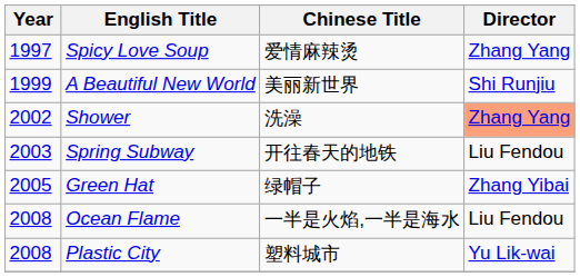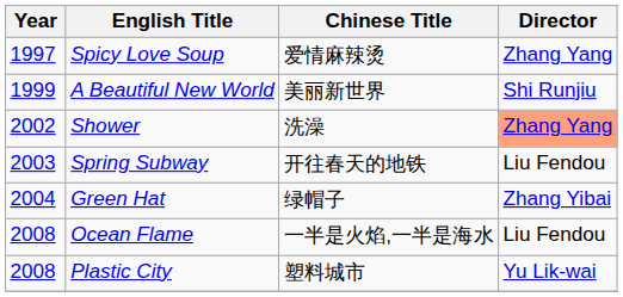 <table class="wikitable">
 <tr>
 <th align="left" valign="top" width="40">Year</th>
 <th align="left" valign="top">English Title</th>
 <th align="left" valign="top">Chinese Title</th>
 <th align="left" valign="top">Director</th>
 </tr>
 <tr>
 <td align="left" valign="top"><a href='#'>1997</a></td>
 <td align="left" valign="top"><em><a href='#'>Spicy Love Soup</a></em></td>
 <td align="left" valign="top">爱情麻辣烫</td>
 <td align="left" valign="top"><a href='#'>Zhang Yang</a></td>
 </tr>
 <tr>
 <td align="left" valign="top"><a href='#'>1999</a></td>
 <td align="left" valign="top"><em><a href='#'>A Beautiful New World</a></em></td>
 <td align="left" valign="top">美丽新世界</td>
 <td align="left" valign="top"><a href='#'>Shi Runjiu</a></td>
 </tr>
 <tr>
 <td align="left" valign="top"><a href='#'>2002</a></td>
 <td align="left" valign="top"><em><a href='#'>Shower</a></em></td>
 <td align="left" valign="top">洗澡</td>
 <td align="left" valign="top" style="background: lightsalmon;"><a href='#'>Zhang Yang</a></td>
 </tr>
 <tr>
 <td align="left" valign="top"><a href='#'>2003</a></td>
 <td align="left" valign="top"><em><a href='#'>Spring Subway</a></em></td>
 <td align="left" valign="top">开往春天的地铁</td>
 <td align="left" valign="top">Liu Fendou</td>
 </tr>
 <tr>
-<td align="left" valign="top"><a href='#'>2005</a></td>
+<td align="left" valign="top"><a href='#'>2004</a></td>
 <td align="left" valign="top"><em><a href='#'>Green Hat</a></em></td>
 <td align="left" valign="top">绿帽子</td>
 <td align="left" valign="top"><a href='#'>Zhang Yibai</a></td>
 </tr>
 <tr>
 <td align="left" valign="top"><a href='#'>2008</a></td>
 <td align="left" valign="top"><em><a href='#'>Ocean Flame</a></em></td>
 <td align="left" valign="top">一半是火焰,一半是海水</td>
 <td align="left" valign="top">Liu Fendou</td>
 </tr>
 <tr>
 <td align="left" valign="top"><a href='#'>2008</a></td>
 <td align="left" valign="top"><em><a href='#'>Plastic City</a></em></td>
 <td align="left" valign="top">塑料城市</td>
 <td align="left" valign="top"><a href='#'>Yu Lik-wai</a></td>
 </tr>
 <tr>
 </tr>
 </table>
